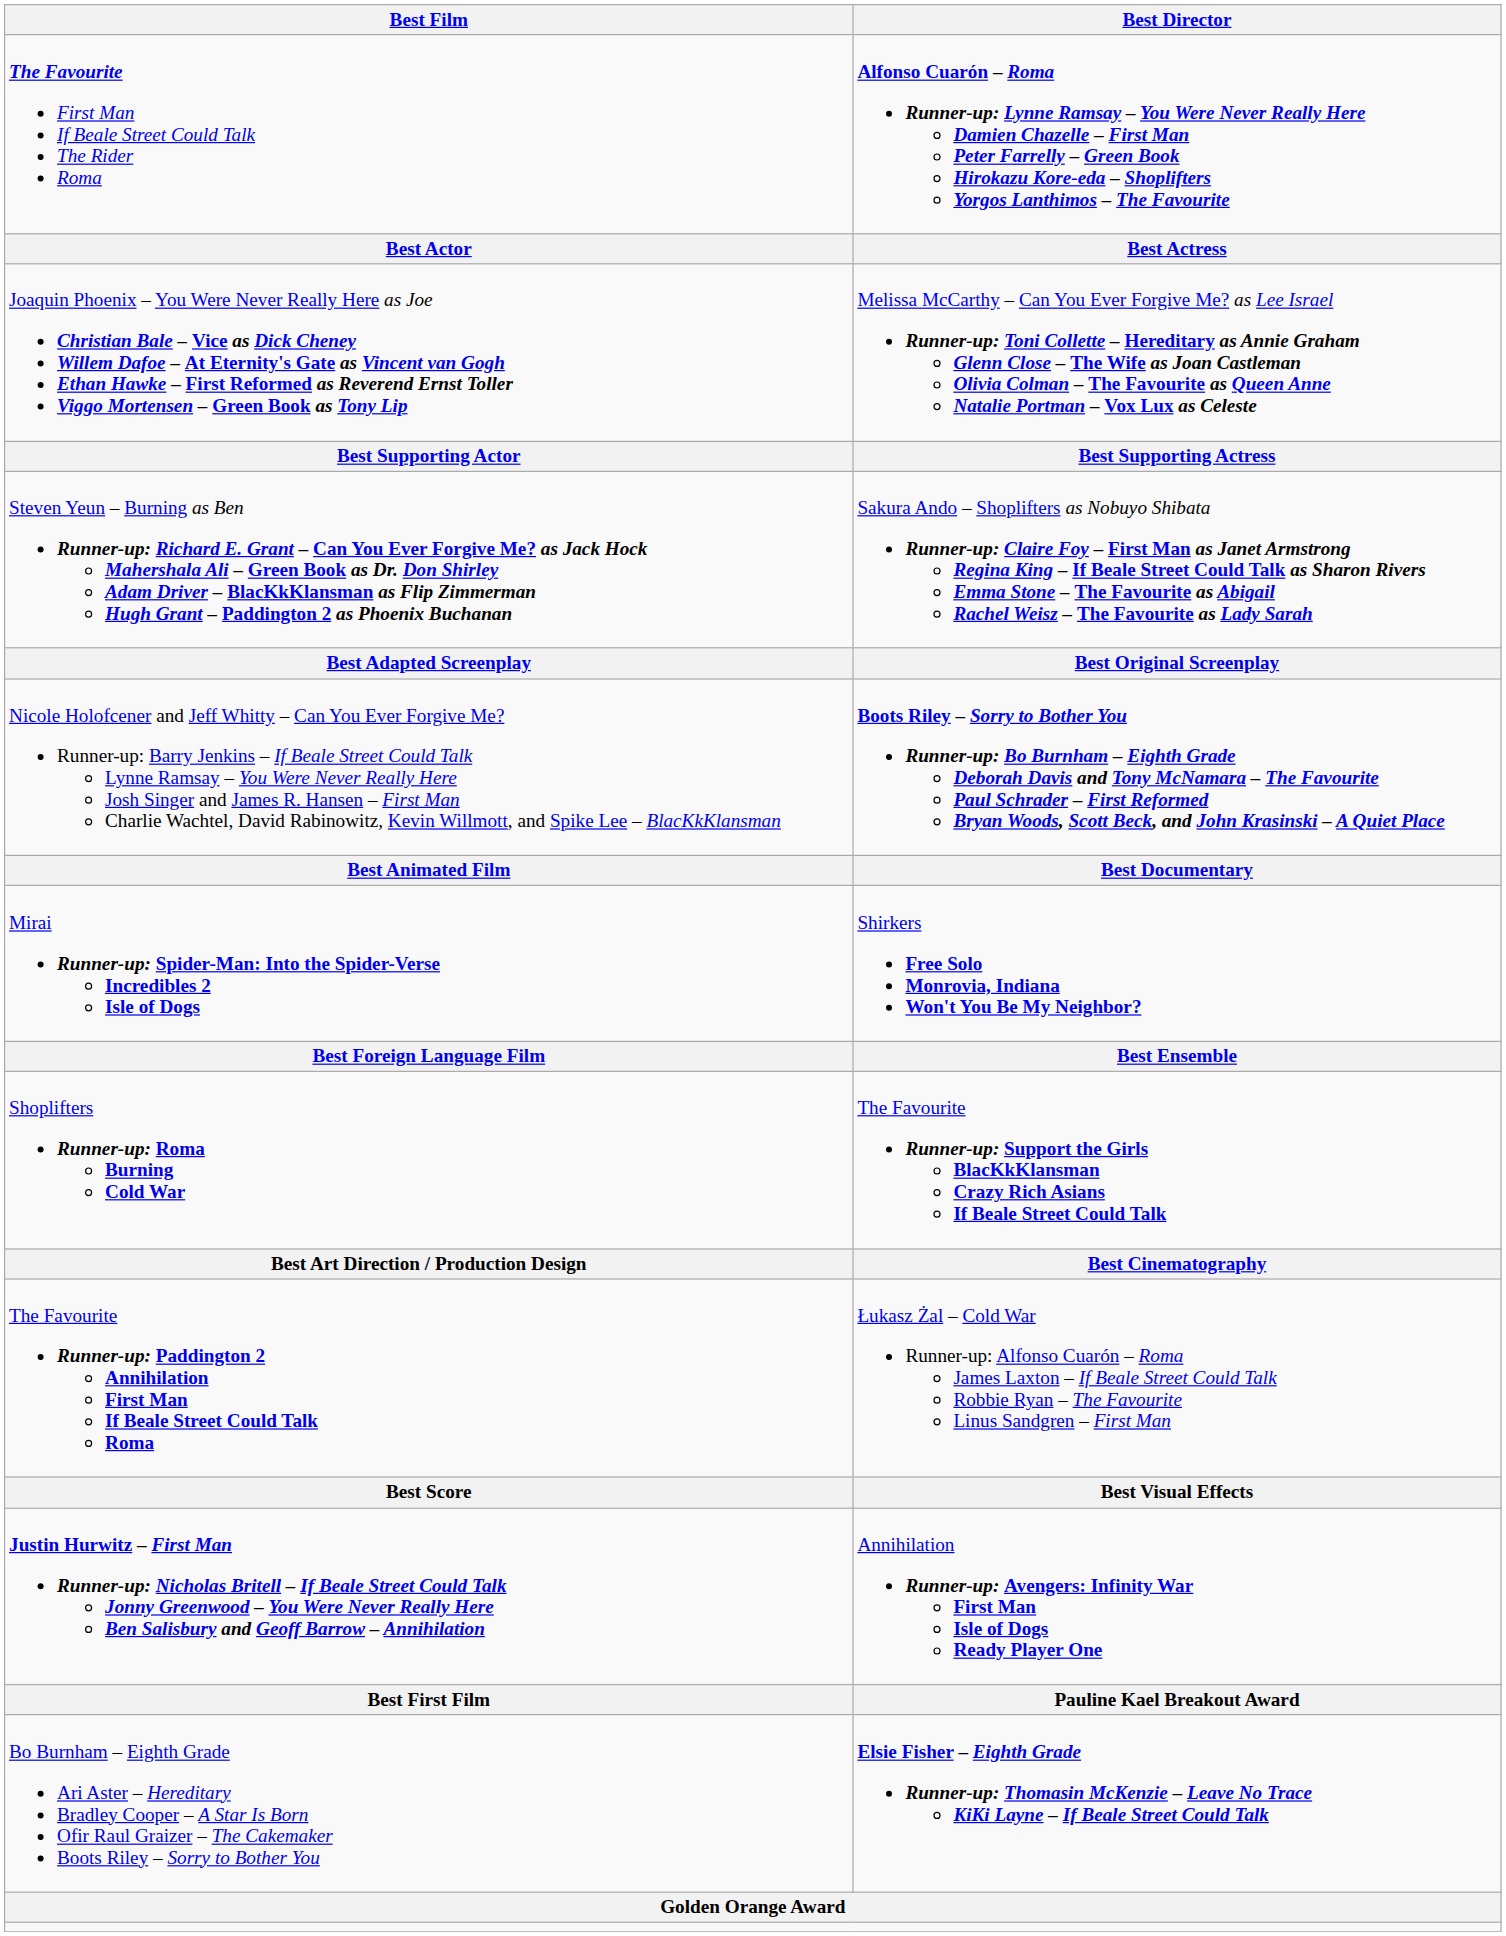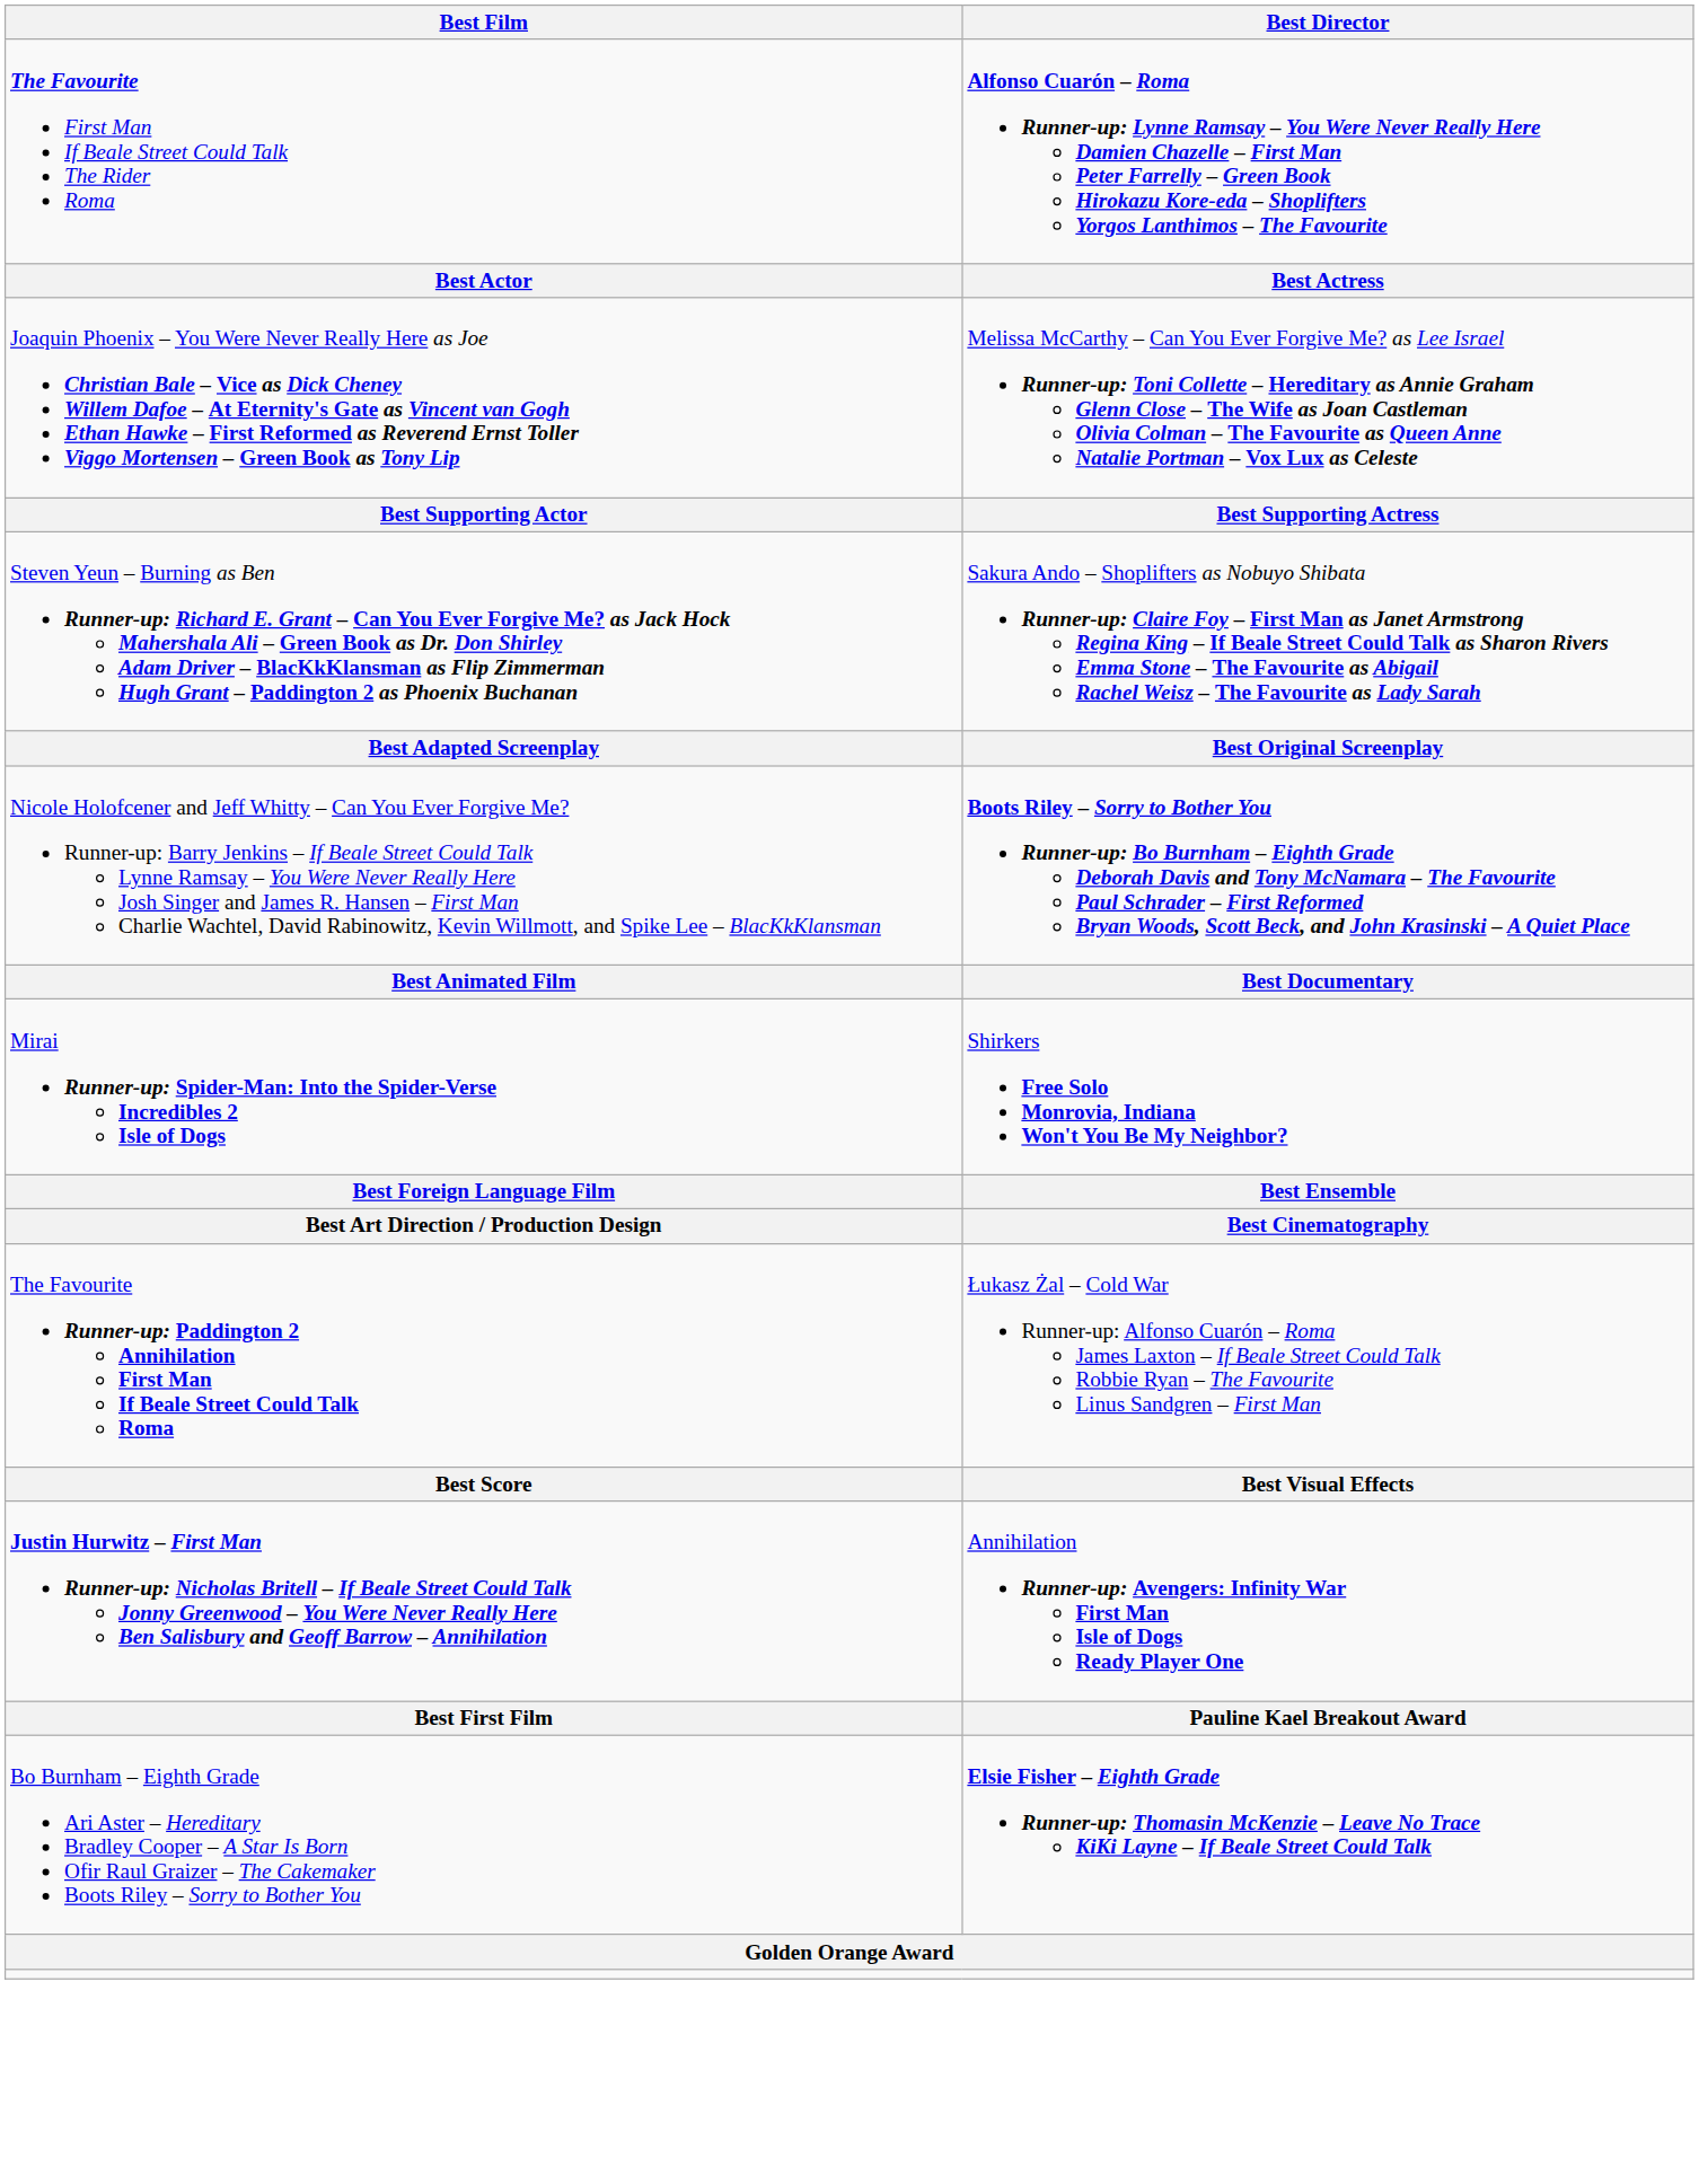 <table class=wikitable style="width=100%">
 <tr>
 <th style="width=50%"><a href='#'>Best Film</a></th>
 <th style="width=50%"><a href='#'>Best Director</a></th>
 </tr>
 <tr>
 <td valign="top"><br><strong><em><a href='#'>The Favourite</a></em></strong><ul><li><em><a href='#'>First Man</a></em></li><li><em><a href='#'>If Beale Street Could Talk</a></em></li><li><em><a href='#'>The Rider</a></em></li><li><em><a href='#'>Roma</a></em></li></ul></td>
 <td valign="top"><br><strong><a href='#'>Alfonso Cuarón</a> – <em><a href='#'>Roma</a><strong><em><ul><li>Runner-up: <a href='#'>Lynne Ramsay</a> – </em><a href='#'>You Were Never Really Here</a><em><ul><li><a href='#'>Damien Chazelle</a> – </em><a href='#'>First Man</a><em></li><li><a href='#'>Peter Farrelly</a> – </em><a href='#'>Green Book</a><em></li><li><a href='#'>Hirokazu Kore-eda</a> – </em><a href='#'>Shoplifters</a><em></li><li><a href='#'>Yorgos Lanthimos</a> – </em><a href='#'>The Favourite</a><em></li></ul></li></ul></td>
 </tr>
 <tr>
 <th style="width=50%"><a href='#'>Best Actor</a></th>
 <th style="width=50%"><a href='#'>Best Actress</a></th>
 </tr>
 <tr>
 <td valign="top"><br></strong><a href='#'>Joaquin Phoenix</a> – </em><a href='#'>You Were Never Really Here</a><em> as Joe<strong><ul><li><a href='#'>Christian Bale</a> – </em><a href='#'>Vice</a><em> as <a href='#'>Dick Cheney</a></li><li><a href='#'>Willem Dafoe</a> – </em><a href='#'>At Eternity's Gate</a><em> as <a href='#'>Vincent van Gogh</a></li><li><a href='#'>Ethan Hawke</a> – </em><a href='#'>First Reformed</a><em> as Reverend Ernst Toller</li><li><a href='#'>Viggo Mortensen</a> – </em><a href='#'>Green Book</a><em> as <a href='#'>Tony Lip</a></li></ul></td>
 <td valign="top"><br></strong><a href='#'>Melissa McCarthy</a> – </em><a href='#'>Can You Ever Forgive Me?</a><em> as <a href='#'>Lee Israel</a><strong><ul><li>Runner-up: <a href='#'>Toni Collette</a> – </em><a href='#'>Hereditary</a><em> as Annie Graham<ul><li><a href='#'>Glenn Close</a> – </em><a href='#'>The Wife</a><em> as Joan Castleman</li><li><a href='#'>Olivia Colman</a> – </em><a href='#'>The Favourite</a><em> as <a href='#'>Queen Anne</a></li><li><a href='#'>Natalie Portman</a> – </em><a href='#'>Vox Lux</a><em> as Celeste</li></ul></li></ul></td>
 </tr>
 <tr>
 <th style="width=50%"><a href='#'>Best Supporting Actor</a></th>
 <th style="width=50%"><a href='#'>Best Supporting Actress</a></th>
 </tr>
 <tr>
 <td valign="top"><br></strong><a href='#'>Steven Yeun</a> – </em><a href='#'>Burning</a><em> as Ben<strong><ul><li>Runner-up: <a href='#'>Richard E. Grant</a> – </em><a href='#'>Can You Ever Forgive Me?</a><em> as Jack Hock<ul><li><a href='#'>Mahershala Ali</a> – </em><a href='#'>Green Book</a><em> as Dr. <a href='#'>Don Shirley</a></li><li><a href='#'>Adam Driver</a> – </em><a href='#'>BlacKkKlansman</a><em> as Flip Zimmerman</li><li><a href='#'>Hugh Grant</a> – </em><a href='#'>Paddington 2</a><em> as Phoenix Buchanan</li></ul></li></ul></td>
 <td valign="top"><br></strong><a href='#'>Sakura Ando</a> – </em><a href='#'>Shoplifters</a><em> as Nobuyo Shibata<strong><ul><li>Runner-up: <a href='#'>Claire Foy</a> – </em><a href='#'>First Man</a><em> as Janet Armstrong<ul><li><a href='#'>Regina King</a> – </em><a href='#'>If Beale Street Could Talk</a><em> as Sharon Rivers</li><li><a href='#'>Emma Stone</a> – </em><a href='#'>The Favourite</a><em> as <a href='#'>Abigail</a></li><li><a href='#'>Rachel Weisz</a> – </em><a href='#'>The Favourite</a><em> as <a href='#'>Lady Sarah</a></li></ul></li></ul></td>
 </tr>
 <tr>
 <th style="width=50%"><a href='#'>Best Adapted Screenplay</a></th>
 <th style="width=50%"><a href='#'>Best Original Screenplay</a></th>
 </tr>
 <tr>
 <td valign="top"><br></strong><a href='#'>Nicole Holofcener</a> and <a href='#'>Jeff Whitty</a> – </em><a href='#'>Can You Ever Forgive Me?</a></em></strong><ul><li>Runner-up: <a href='#'>Barry Jenkins</a> – <em><a href='#'>If Beale Street Could Talk</a></em><ul><li><a href='#'>Lynne Ramsay</a> – <em><a href='#'>You Were Never Really Here</a></em></li><li><a href='#'>Josh Singer</a> and <a href='#'>James R. Hansen</a> – <em><a href='#'>First Man</a></em></li><li>Charlie Wachtel, David Rabinowitz, <a href='#'>Kevin Willmott</a>, and <a href='#'>Spike Lee</a> – <em><a href='#'>BlacKkKlansman</a></em></li></ul></li></ul></td>
 <td valign="top"><br><strong><a href='#'>Boots Riley</a> – <em><a href='#'>Sorry to Bother You</a><strong><em><ul><li>Runner-up: <a href='#'>Bo Burnham</a> – </em><a href='#'>Eighth Grade</a><em><ul><li><a href='#'>Deborah Davis</a> and <a href='#'>Tony McNamara</a> – </em><a href='#'>The Favourite</a><em></li><li><a href='#'>Paul Schrader</a> – </em><a href='#'>First Reformed</a><em></li><li><a href='#'>Bryan Woods</a>, <a href='#'>Scott Beck</a>, and <a href='#'>John Krasinski</a> – </em><a href='#'>A Quiet Place</a><em></li></ul></li></ul></td>
 </tr>
 <tr>
 <th style="width=50%"><a href='#'>Best Animated Film</a></th>
 <th style="width=50%"><a href='#'>Best Documentary</a></th>
 </tr>
 <tr>
 <td valign="top"><br></em></strong><a href='#'>Mirai</a><strong><em><ul><li>Runner-up: </em><a href='#'>Spider-Man: Into the Spider-Verse</a><em><ul><li></em><a href='#'>Incredibles 2</a><em></li><li></em><a href='#'>Isle of Dogs</a><em></li></ul></li></ul></td>
 <td valign="top"><br></em></strong><a href='#'>Shirkers</a><strong><em><ul><li></em><a href='#'>Free Solo</a><em></li><li></em><a href='#'>Monrovia, Indiana</a><em></li><li></em><a href='#'>Won't You Be My Neighbor?</a><em></li></ul></td>
 </tr>
 <tr>
 <th style="width=50%"><a href='#'>Best Foreign Language Film</a></th>
 <th style="width=50%"><a href='#'>Best Ensemble</a></th>
 </tr>
 <tr>
-<td valign="top"><br></em></strong><a href='#'>Shoplifters</a><strong><em><ul><li>Runner-up: </em><a href='#'>Roma</a><em><ul><li></em><a href='#'>Burning</a><em></li><li></em><a href='#'>Cold War</a><em></li></ul></li></ul></td>
-<td valign="top"><br></em></strong><a href='#'>The Favourite</a><strong><em><ul><li>Runner-up: </em><a href='#'>Support the Girls</a><em><ul><li></em><a href='#'>BlacKkKlansman</a><em></li><li></em><a href='#'>Crazy Rich Asians</a><em></li><li></em><a href='#'>If Beale Street Could Talk</a><em></li></ul></li></ul></td>
-</tr>
-<tr>
 <th style="width=50%">Best Art Direction / Production Design</th>
 <th style="width=50%"><a href='#'>Best Cinematography</a></th>
 </tr>
 <tr>
 <td valign="top"><br></em></strong><a href='#'>The Favourite</a><strong><em><ul><li>Runner-up: </em><a href='#'>Paddington 2</a><em><ul><li></em><a href='#'>Annihilation</a><em></li><li></em><a href='#'>First Man</a><em></li><li></em><a href='#'>If Beale Street Could Talk</a><em></li><li></em><a href='#'>Roma</a><em></li></ul></li></ul></td>
 <td valign="top"><br></strong><a href='#'>Łukasz Żal</a> – </em><a href='#'>Cold War</a></em></strong><ul><li>Runner-up: <a href='#'>Alfonso Cuarón</a> – <em><a href='#'>Roma</a></em><ul><li><a href='#'>James Laxton</a> – <em><a href='#'>If Beale Street Could Talk</a></em></li><li><a href='#'>Robbie Ryan</a> – <em><a href='#'>The Favourite</a></em></li><li><a href='#'>Linus Sandgren</a> – <em><a href='#'>First Man</a></em></li></ul></li></ul></td>
 </tr>
 <tr>
 <th style="width=50%">Best Score</th>
 <th style="width=50%">Best Visual Effects</th>
 </tr>
 <tr>
 <td valign="top"><br><strong><a href='#'>Justin Hurwitz</a> – <em><a href='#'>First Man</a><strong><em><ul><li>Runner-up: <a href='#'>Nicholas Britell</a> – </em><a href='#'>If Beale Street Could Talk</a><em><ul><li><a href='#'>Jonny Greenwood</a> – </em><a href='#'>You Were Never Really Here</a><em></li><li><a href='#'>Ben Salisbury</a> and <a href='#'>Geoff Barrow</a> – </em><a href='#'>Annihilation</a><em></li></ul></li></ul></td>
 <td valign="top"><br></em></strong><a href='#'>Annihilation</a><strong><em><ul><li>Runner-up: </em><a href='#'>Avengers: Infinity War</a><em><ul><li></em><a href='#'>First Man</a><em></li><li></em><a href='#'>Isle of Dogs</a><em></li><li></em><a href='#'>Ready Player One</a><em></li></ul></li></ul></td>
 </tr>
 <tr>
 <th style="width=50%">Best First Film</th>
 <th style="width=50%">Pauline Kael Breakout Award</th>
 </tr>
 <tr>
 <td valign="top"><br></strong><a href='#'>Bo Burnham</a> – </em><a href='#'>Eighth Grade</a></em></strong><ul><li><a href='#'>Ari Aster</a> – <em><a href='#'>Hereditary</a></em></li><li><a href='#'>Bradley Cooper</a> – <em><a href='#'>A Star Is Born</a></em></li><li><a href='#'>Ofir Raul Graizer</a> – <em><a href='#'>The Cakemaker</a></em></li><li><a href='#'>Boots Riley</a> – <em><a href='#'>Sorry to Bother You</a></em></li></ul></td>
 <td valign="top"><br><strong><a href='#'>Elsie Fisher</a> – <em><a href='#'>Eighth Grade</a><strong><em><ul><li>Runner-up: <a href='#'>Thomasin McKenzie</a> – </em><a href='#'>Leave No Trace</a><em><ul><li><a href='#'>KiKi Layne</a> – </em><a href='#'>If Beale Street Could Talk</a><em></li></ul></li></ul></td>
 </tr>
 <tr>
 <th colspan="2">Golden Orange Award</th>
 </tr>
 <tr>
 <td colspan=2 valign="top" width="50%"></td>
 </tr>
 </table>
